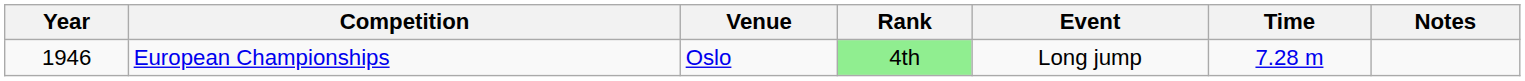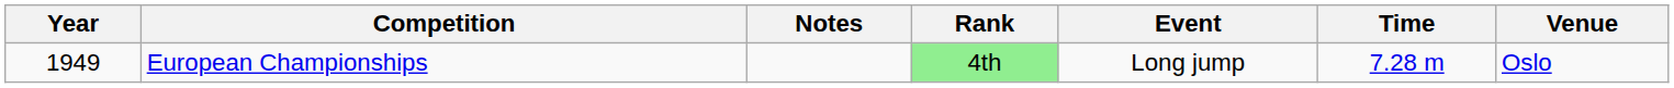 <table class="wikitable" width=55% style="font-size:100%; text-align:center;">
 <tr>
 <th>Year</th>
 <th>Competition</th>
-<th>Venue</th>
+<th>Notes</th>
 <th>Rank</th>
 <th>Event</th>
 <th>Time</th>
-<th>Notes</th>
+<th>Venue</th>
 </tr>
 <tr>
-<td rowspan=1>1946</td>
+<td rowspan=1>1949</td>
 <td rowspan=1 align=left><a href='#'>European Championships</a></td>
-<td rowspan=1 align=left> <a href='#'>Oslo</a></td>
+<td></td>
 <td style="background: lightgreen;">4th</td>
 <td>Long jump</td>
 <td><a href='#'>7.28 m</a></td>
-<td></td>
+<td rowspan=1 align=left> <a href='#'>Oslo</a></td>
 </tr>
 </table>
